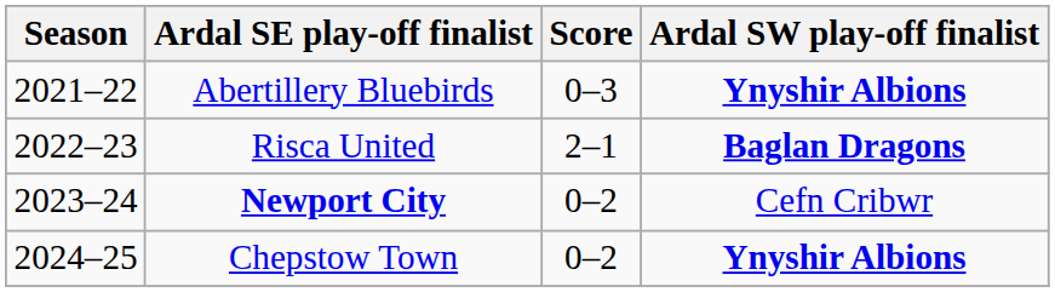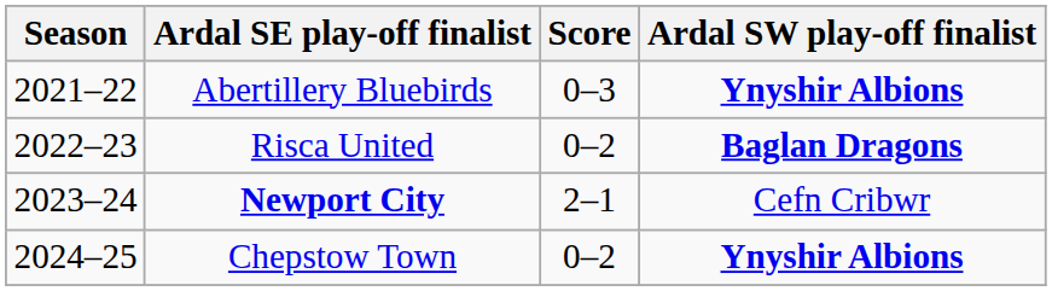 <table class="wikitable sortable" style="text-align:center;">
 <tr>
 <th>Season</th>
 <th>Ardal SE play-off finalist</th>
 <th>Score</th>
 <th>Ardal SW play-off finalist</th>
 </tr>
 <tr>
 <td align="centre">2021–22</td>
 <td><a href='#'>Abertillery Bluebirds</a></td>
 <td align="centre">0–3</td>
 <td align="centre"><strong><a href='#'>Ynyshir Albions</a></strong></td>
 </tr>
 <tr>
 <td align="centre">2022–23</td>
 <td><a href='#'>Risca United</a></td>
-<td align="centre">2–1</td>
+<td align="centre">0–2</td>
 <td align="centre"><strong><a href='#'>Baglan Dragons</a></strong></td>
 </tr>
 <tr>
 <td align="centre">2023–24</td>
 <td><strong><a href='#'>Newport City</a></strong></td>
-<td align="centre">0–2</td>
+<td align="centre">2–1</td>
 <td align="centre"><a href='#'>Cefn Cribwr</a></td>
 </tr>
 <tr>
 <td align="centre">2024–25</td>
 <td><a href='#'>Chepstow Town</a></td>
 <td align="centre">0–2</td>
 <td align="centre"><strong><a href='#'>Ynyshir Albions</a></strong></td>
 </tr>
 </table>
